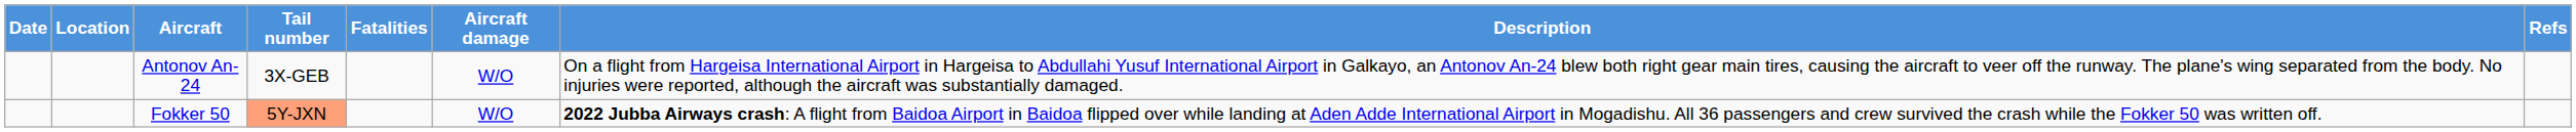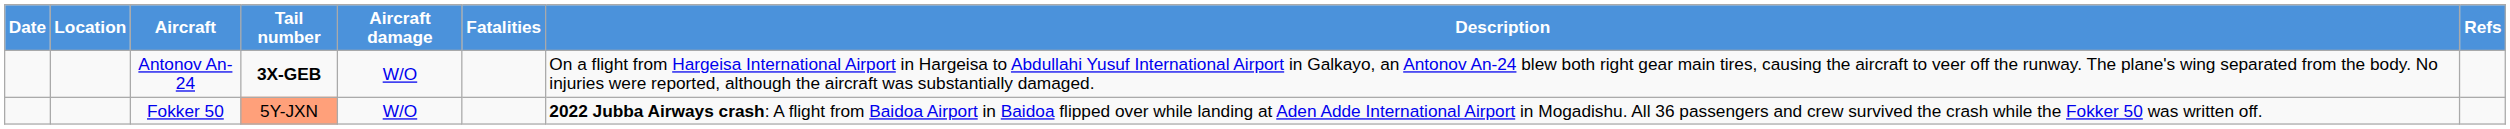 <table class="wikitable sortable toccolours" border="1" cellpadding="3" style="border-collapse:collapse; font-size: 85%">
 <tr>
 <th style="background-color: #4B92DB; color: white">Date</th>
 <th style="background-color: #4B92DB; color: white">Location</th>
 <th style="background-color: #4B92DB; color: white">Aircraft</th>
 <th style="background-color: #4B92DB; color: white">Tail number</th>
+<th style="background-color: #4B92DB; color: white">Aircraft damage</th>
 <th style="background-color: #4B92DB; color: white">Fatalities</th>
-<th style="background-color: #4B92DB; color: white">Aircraft damage</th>
 <th style="background-color: #4B92DB; color: white" class="unsortable">Description</th>
 <th style="background-color: #4B92DB; color: white" class="unsortable">Refs</th>
 </tr>
 <tr>
 <td align=center></td>
 <td></td>
 <td align=center><a href='#'>Antonov An-24</a></td>
-<td align=center>3X-GEB</td>
+<td align=center><strong>3X-GEB</strong></td>
+<td align=center><a href='#'>W/O</a></td>
 <td align=center></td>
-<td align=center><a href='#'>W/O</a></td>
 <td>On a flight from <a href='#'>Hargeisa International Airport</a> in Hargeisa to <a href='#'>Abdullahi Yusuf International Airport</a> in Galkayo, an <a href='#'>Antonov An-24</a> blew both right gear main tires, causing the aircraft to veer off the runway. The plane's wing separated from the body. No injuries were reported, although the aircraft was substantially damaged.</td>
 <td align=center></td>
 </tr>
 <tr>
 <td align=center></td>
 <td></td>
 <td align=center><a href='#'>Fokker 50</a></td>
 <td align=center style="background: lightsalmon;">5Y-JXN</td>
+<td align=center><a href='#'>W/O</a></td>
 <td align=center></td>
-<td align=center><a href='#'>W/O</a></td>
 <td><strong>2022 Jubba Airways crash</strong>: A flight from <a href='#'>Baidoa Airport</a> in <a href='#'>Baidoa</a> flipped over while landing at <a href='#'>Aden Adde International Airport</a> in Mogadishu. All 36 passengers and crew survived the crash while the <a href='#'>Fokker 50</a> was written off.</td>
 <td align=center></td>
 </tr>
 </table>
